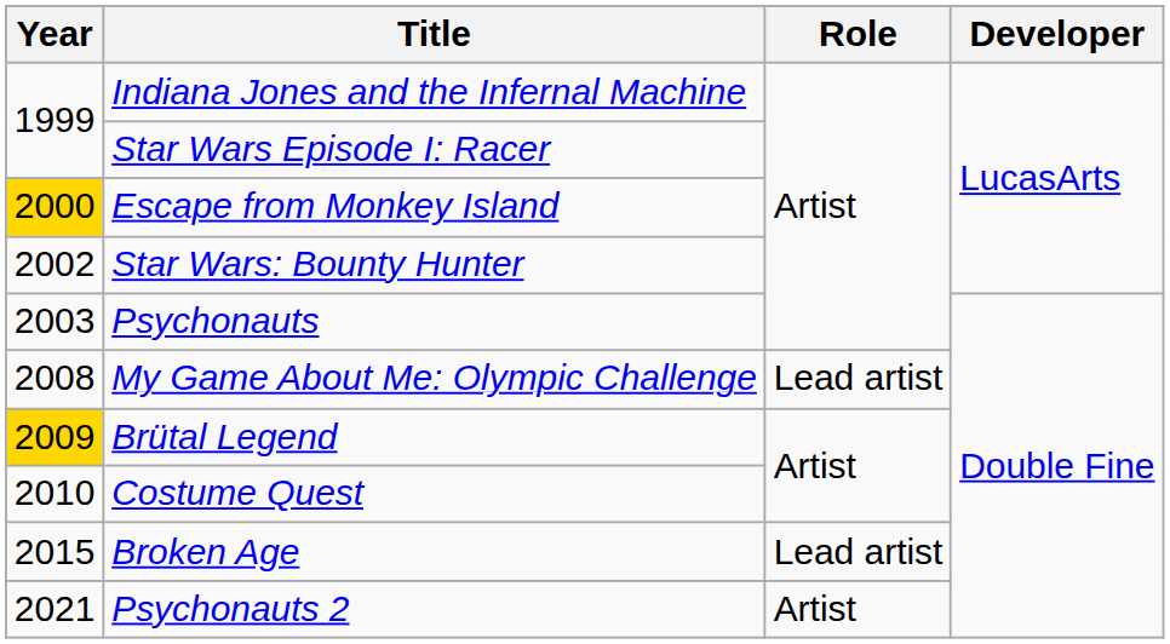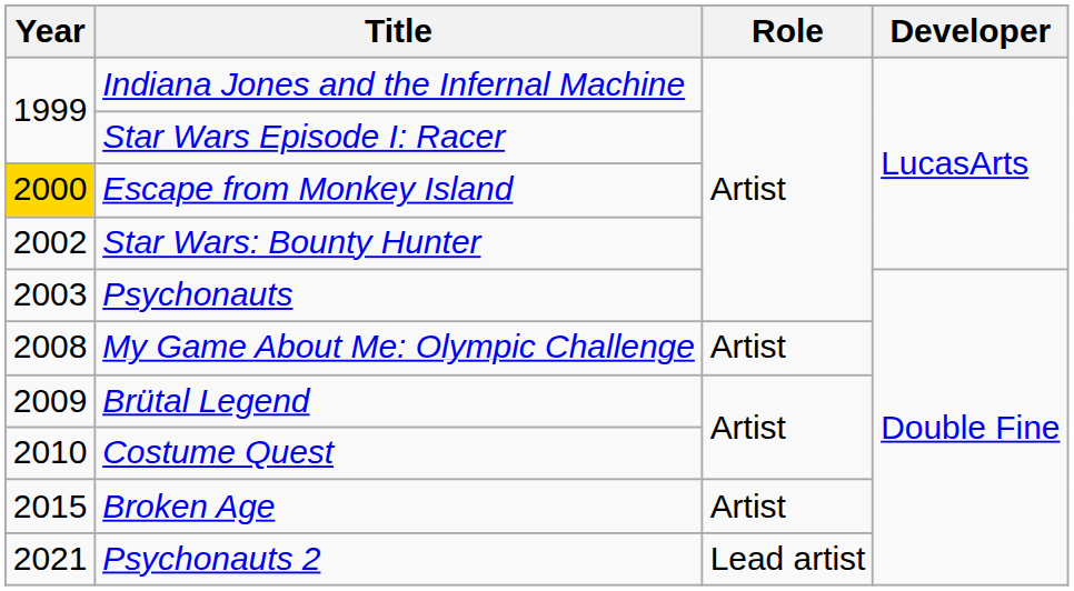 <table class="wikitable sortable">
 <tr>
 <th>Year</th>
 <th>Title</th>
 <th>Role</th>
 <th>Developer</th>
 </tr>
 <tr>
 <td rowspan=2>1999</td>
 <td><em><a href='#'>Indiana Jones and the Infernal Machine</a></em></td>
 <td rowspan=5>Artist</td>
 <td rowspan=4><a href='#'>LucasArts</a></td>
 </tr>
 <tr>
 <td><em><a href='#'>Star Wars Episode I: Racer</a></em></td>
 </tr>
 <tr>
 <td style="background: gold;">2000</td>
 <td><em><a href='#'>Escape from Monkey Island</a></em></td>
 </tr>
 <tr>
 <td>2002</td>
 <td><em><a href='#'>Star Wars: Bounty Hunter</a></em></td>
 </tr>
 <tr>
 <td>2003</td>
 <td><em><a href='#'>Psychonauts</a></em></td>
 <td rowspan=6><a href='#'>Double Fine</a></td>
 </tr>
 <tr>
 <td>2008</td>
 <td><em><a href='#'>My Game About Me: Olympic Challenge</a></em></td>
-<td>Lead artist</td>
+<td>Artist</td>
 </tr>
 <tr>
-<td style="background: gold;">2009</td>
+<td>2009</td>
 <td><em><a href='#'>Brütal Legend</a></em></td>
 <td rowspan=2>Artist</td>
 </tr>
 <tr>
 <td>2010</td>
 <td><em><a href='#'>Costume Quest</a></em></td>
 </tr>
 <tr>
 <td>2015</td>
 <td><em><a href='#'>Broken Age</a></em></td>
-<td>Lead artist</td>
+<td>Artist</td>
 </tr>
 <tr>
 <td>2021</td>
 <td><em><a href='#'>Psychonauts 2</a></em></td>
-<td>Artist</td>
+<td>Lead artist</td>
 </tr>
 </table>
